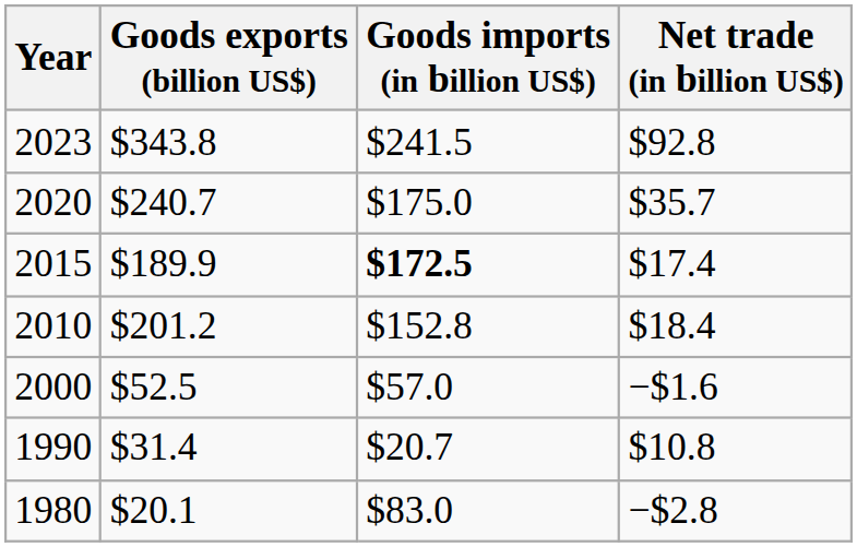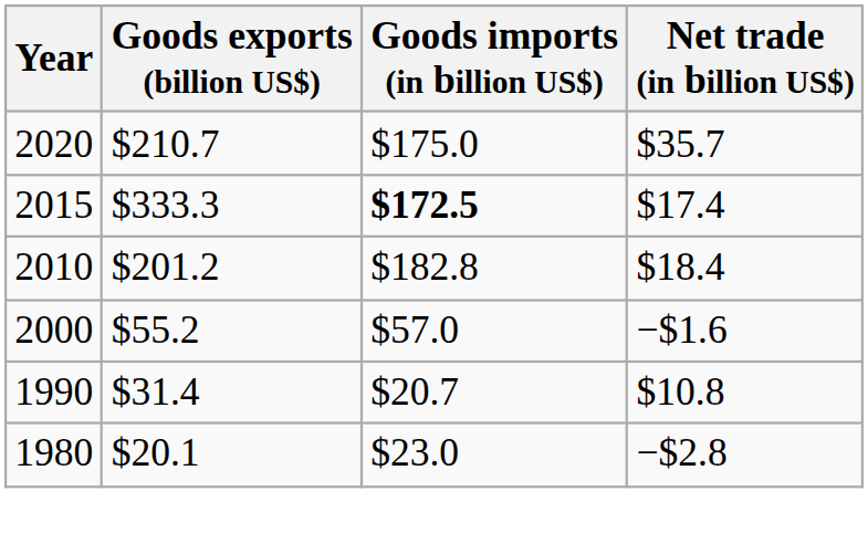 <table class="wikitable">
 <tr>
 <th>Year</th>
 <th>Goods exports<br><small>(billion US$)</small></th>
 <th>Goods imports<br><small>(in</small> b<small>illion US$)</small></th>
 <th>Net trade<br><small>(in</small> b<small>illion US$)</small></th>
 </tr>
 <tr>
-<td>2023</td>
-<td>$343.8</td>
-<td>$241.5</td>
-<td>$92.8</td>
-</tr>
-<tr>
 <td>2020</td>
-<td>$240.7</td>
+<td>$210.7</td>
 <td>$175.0</td>
 <td>$35.7</td>
 </tr>
 <tr>
 <td>2015</td>
-<td>$189.9</td>
+<td>$333.3</td>
 <td><strong>$172.5</strong></td>
 <td>$17.4</td>
 </tr>
 <tr>
 <td>2010</td>
 <td>$201.2</td>
-<td>$152.8</td>
+<td>$182.8</td>
 <td>$18.4</td>
 </tr>
 <tr>
 <td>2000</td>
-<td>$52.5</td>
+<td>$55.2</td>
 <td>$57.0</td>
 <td>−$1.6</td>
 </tr>
 <tr>
 <td>1990</td>
 <td>$31.4</td>
 <td>$20.7</td>
 <td>$10.8</td>
 </tr>
 <tr>
 <td>1980</td>
 <td>$20.1</td>
-<td>$83.0</td>
+<td>$23.0</td>
 <td>−$2.8</td>
 </tr>
 </table>
